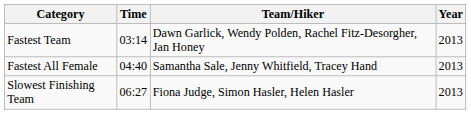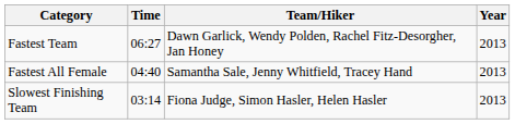 <table class="wikitable">
 <tr>
 <th>Category</th>
 <th>Time</th>
 <th>Team/Hiker</th>
 <th>Year</th>
 </tr>
 <tr>
 <td>Fastest Team</td>
-<td>03:14</td>
+<td>06:27</td>
 <td>Dawn Garlick, Wendy Polden, Rachel Fitz-Desorgher, Jan Honey</td>
 <td>2013</td>
 </tr>
 <tr>
 <td>Fastest All Female</td>
 <td>04:40</td>
 <td>Samantha Sale, Jenny Whitfield, Tracey Hand</td>
 <td>2013</td>
 </tr>
 <tr>
 <td>Slowest Finishing Team</td>
-<td>06:27</td>
+<td>03:14</td>
 <td>Fiona Judge, Simon Hasler, Helen Hasler</td>
 <td>2013</td>
 </tr>
 </table>
